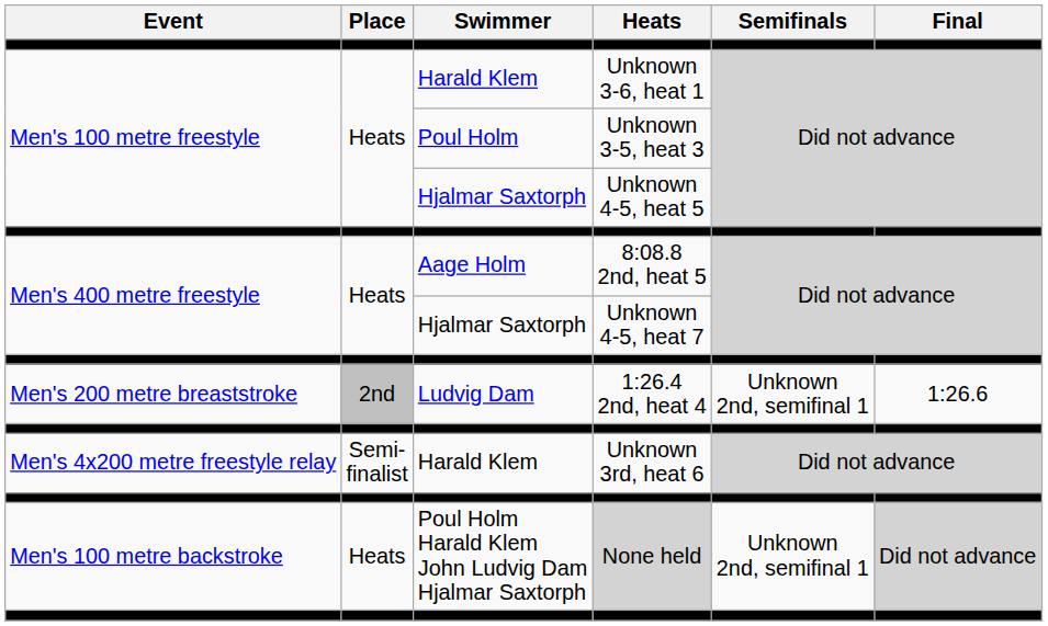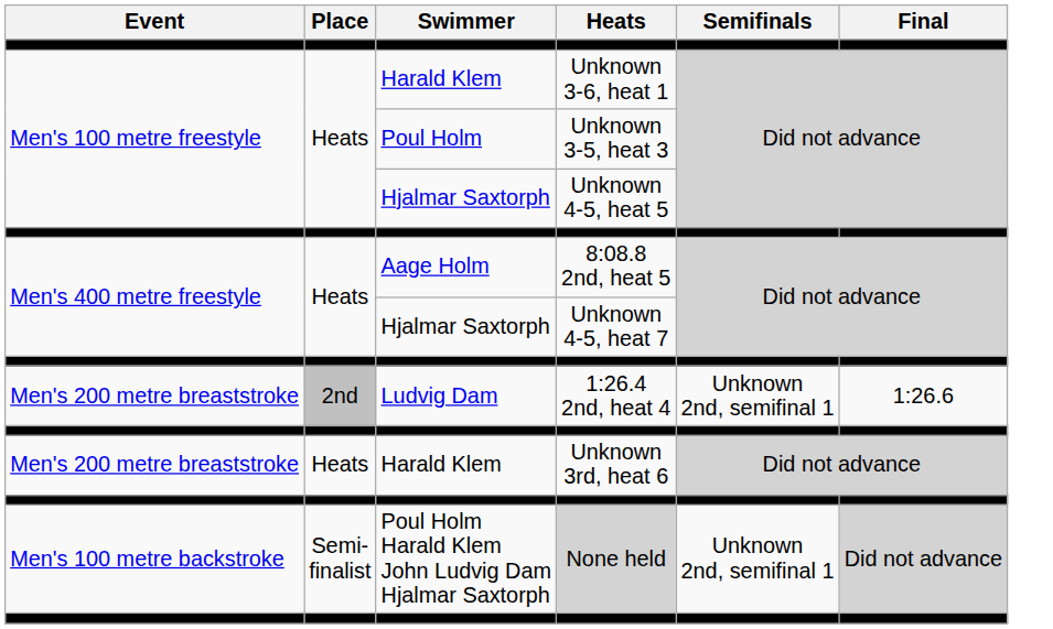 <table class=wikitable>
 <tr>
 <th>Event</th>
 <th>Place</th>
 <th>Swimmer</th>
 <th>Heats</th>
 <th>Semifinals</th>
 <th>Final</th>
 </tr>
 <tr bgcolor=black>
 <td></td>
 <td></td>
 <td></td>
 <td></td>
 <td></td>
 <td></td>
 </tr>
 <tr align=center>
 <td rowspan=3 align=left><a href='#'>Men's 100 metre freestyle</a></td>
 <td rowspan=3>Heats</td>
 <td align=left><a href='#'>Harald Klem</a></td>
 <td>Unknown <br> 3-6, heat 1</td>
 <td rowspan=3 colspan=2 bgcolor=lightgray>Did not advance</td>
 </tr>
 <tr align=center>
 <td align=left><a href='#'>Poul Holm</a></td>
 <td>Unknown <br> 3-5, heat 3</td>
 </tr>
 <tr align=center>
 <td align=left><a href='#'>Hjalmar Saxtorph</a></td>
 <td>Unknown <br> 4-5, heat 5</td>
 </tr>
 <tr bgcolor=black>
 <td></td>
 <td></td>
 <td></td>
 <td></td>
 <td></td>
 <td></td>
 </tr>
 <tr align=center>
 <td rowspan=2 align=left><a href='#'>Men's 400 metre freestyle</a></td>
 <td rowspan=2>Heats</td>
 <td align=left><a href='#'>Aage Holm</a></td>
 <td>8:08.8 <br> 2nd, heat 5</td>
 <td rowspan=2 colspan=2 bgcolor=lightgray>Did not advance</td>
 </tr>
 <tr align=center>
 <td align=left>Hjalmar Saxtorph</td>
 <td>Unknown <br> 4-5, heat 7</td>
 </tr>
 <tr bgcolor=black>
 <td></td>
 <td></td>
 <td></td>
 <td></td>
 <td></td>
 <td></td>
 </tr>
 <tr align=center>
 <td align=left><a href='#'>Men's 200 metre breaststroke</a></td>
 <td bgcolor=silver>2nd</td>
 <td align=left><a href='#'>Ludvig Dam</a></td>
 <td>1:26.4 <br> 2nd, heat 4</td>
 <td>Unknown <br> 2nd, semifinal 1</td>
 <td>1:26.6</td>
 </tr>
 <tr bgcolor=black>
 <td></td>
 <td></td>
 <td></td>
 <td></td>
 <td></td>
 <td></td>
 </tr>
 <tr align=center>
-<td align=left><a href='#'>Men's 4x200 metre freestyle relay</a></td>
-<td>Semi-<br>finalist</td>
+<td align=left><a href='#'>Men's 200 metre breaststroke</a></td>
+<td>Heats</td>
 <td align=left>Harald Klem</td>
 <td>Unknown <br> 3rd, heat 6</td>
 <td colspan=2 bgcolor=lightgray>Did not advance</td>
 </tr>
 <tr bgcolor=black>
 <td></td>
 <td></td>
 <td></td>
 <td></td>
 <td></td>
 <td></td>
 </tr>
 <tr align=center>
 <td align=left><a href='#'>Men's 100 metre backstroke</a></td>
-<td>Heats</td>
+<td>Semi-<br>finalist</td>
 <td align=left>Poul Holm <br> Harald Klem <br> John Ludvig Dam <br> Hjalmar Saxtorph</td>
 <td bgcolor=lightgray>None held</td>
 <td>Unknown <br> 2nd, semifinal 1</td>
 <td bgcolor=lightgray>Did not advance</td>
 </tr>
 <tr bgcolor=black>
 <td></td>
 <td></td>
 <td></td>
 <td></td>
 <td></td>
 <td></td>
 </tr>
 </table>
